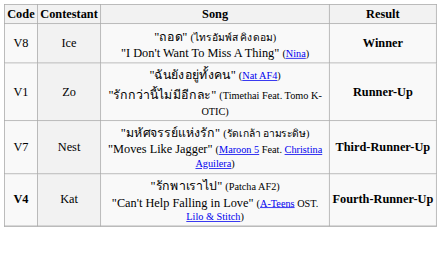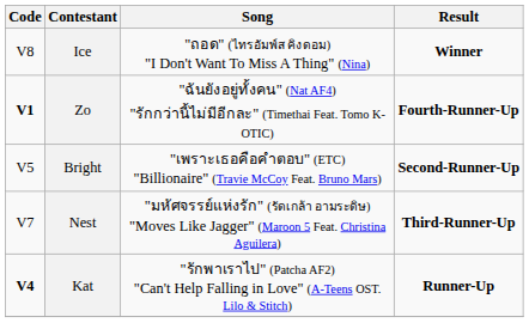 <table class="wikitable" style="text-align:center;">
 <tr>
 <th scope="col">Code</th>
 <th scope="col">Contestant</th>
 <th style="width:290px;" scope="col">Song</th>
 <th scope="col">Result</th>
 </tr>
 <tr>
 <td>V8</td>
 <th scope="row" style="font-weight:normal;">Ice</th>
 <td>"ถอด" <small>(ไทรอัมพ์ส คิงดอม)</small> <br>"I Don't Want To Miss A Thing" <small>(<a href='#'>Nina</a>)</small></td>
 <td><strong>Winner</strong></td>
 </tr>
 <tr>
-<td>V1</td>
+<td><strong>V1</strong></td>
 <th scope="row" style="font-weight:normal;">Zo</th>
 <td>"ฉันยังอยู่ทั้งคน" <small>(<a href='#'>Nat AF4</a>)</small> <br>"รักกว่านี้ไม่มีอีกละ" <small>(Timethai Feat. Tomo K-OTIC)</small></td>
-<td><strong>Runner-Up</strong></td>
+<td><strong>Fourth-Runner-Up</strong></td>
+</tr>
+<tr>
+<td>V5</td>
+<th scope="row" style="font-weight:normal;">Bright</th>
+<td>"เพราะเธอคือคำตอบ" <small>(ETC)</small> <br>"Billionaire" <small>(<a href='#'>Travie McCoy</a> Feat. <a href='#'>Bruno Mars</a>)</small></td>
+<td><strong>Second-Runner-Up</strong></td>
 </tr>
 <tr>
 <td>V7</td>
 <th scope="row" style="font-weight:normal;">Nest</th>
 <td>"มหัศจรรย์แห่งรัก" <small>(รัดเกล้า อามระดิษ)</small> <br>"Moves Like Jagger" <small>(<a href='#'>Maroon 5</a> Feat. <a href='#'>Christina Aguilera</a>)</small></td>
 <td><strong>Third-Runner-Up</strong></td>
 </tr>
 <tr>
 <td><strong>V4</strong></td>
 <th scope="row" style="font-weight:normal;">Kat</th>
 <td>"รักพาเราไป" <small>(Patcha AF2)</small> <br>"Can't Help Falling in Love" <small>(<a href='#'>A-Teens</a> OST. <a href='#'>Lilo & Stitch</a>)</small></td>
-<td><strong>Fourth-Runner-Up</strong></td>
+<td><strong>Runner-Up</strong></td>
 </tr>
 <tr>
 </tr>
 </table>
